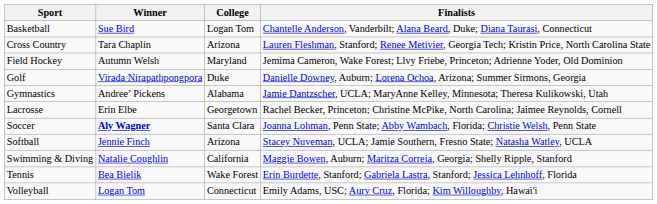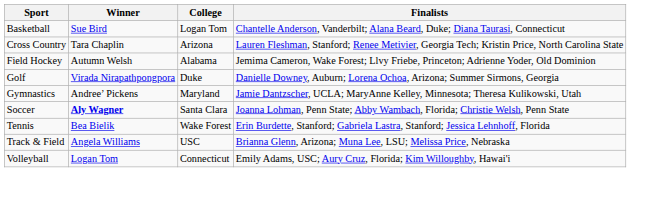 <table class="wikitable">
 <tr>
 <th>Sport</th>
 <th>Winner</th>
 <th>College</th>
 <th>Finalists</th>
 </tr>
 <tr>
 <td>Basketball</td>
 <td><a href='#'>Sue Bird</a></td>
 <td>Logan Tom</td>
 <td><a href='#'>Chantelle Anderson</a>, Vanderbilt; <a href='#'>Alana Beard</a>, Duke; <a href='#'>Diana Taurasi</a>, Connecticut</td>
 </tr>
 <tr>
 <td>Cross Country</td>
 <td>Tara Chaplin</td>
 <td>Arizona</td>
 <td><a href='#'>Lauren Fleshman</a>, Stanford; <a href='#'>Renee Metivier</a>, Georgia Tech; Kristin Price, North Carolina State</td>
 </tr>
 <tr>
 <td>Field Hockey</td>
 <td>Autumn Welsh</td>
-<td>Maryland</td>
+<td>Alabama</td>
 <td>Jemima Cameron, Wake Forest; Llvy Friebe, Princeton; Adrienne Yoder, Old Dominion</td>
 </tr>
 <tr>
 <td>Golf</td>
 <td><a href='#'>Virada Nirapathpongpora</a></td>
 <td>Duke</td>
 <td><a href='#'>Danielle Downey</a>, Auburn; <a href='#'>Lorena Ochoa</a>, Arizona; Summer Sirmons, Georgia</td>
 </tr>
 <tr>
 <td>Gymnastics</td>
 <td>Andree’ Pickens</td>
-<td>Alabama</td>
+<td>Maryland</td>
 <td><a href='#'>Jamie Dantzscher</a>, UCLA; MaryAnne Kelley, Minnesota; Theresa Kulikowski, Utah</td>
-</tr>
-<tr>
-<td>Lacrosse</td>
-<td>Erin Elbe</td>
-<td>Georgetown</td>
-<td>Rachel Becker, Princeton; Christine McPike, North Carolina; Jaimee Reynolds, Cornell</td>
 </tr>
 <tr>
 <td>Soccer</td>
 <td><strong><a href='#'>Aly Wagner</a></strong></td>
 <td>Santa Clara</td>
 <td><a href='#'>Joanna Lohman</a>, Penn State; <a href='#'>Abby Wambach</a>, Florida; <a href='#'>Christie Welsh</a>, Penn State</td>
 </tr>
 <tr>
-<td>Softball</td>
-<td><a href='#'>Jennie Finch</a></td>
-<td>Arizona</td>
-<td><a href='#'>Stacey Nuveman</a>, UCLA; Jamie Southern, Fresno State; <a href='#'>Natasha Watley</a>, UCLA</td>
-</tr>
-<tr>
-<td>Swimming & Diving</td>
-<td><a href='#'>Natalie Coughlin</a></td>
-<td>California</td>
-<td><a href='#'>Maggie Bowen</a>, Auburn; <a href='#'>Maritza Correia</a>, Georgia; Shelly Ripple, Stanford</td>
-</tr>
-<tr>
 <td>Tennis</td>
 <td><a href='#'>Bea Bielik</a></td>
 <td>Wake Forest</td>
 <td><a href='#'>Erin Burdette</a>, Stanford; <a href='#'>Gabriela Lastra</a>, Stanford; <a href='#'>Jessica Lehnhoff</a>, Florida</td>
+</tr>
+<tr>
+<td>Track & Field</td>
+<td><a href='#'>Angela Williams</a></td>
+<td>USC</td>
+<td><a href='#'>Brianna Glenn</a>, Arizona; <a href='#'>Muna Lee</a>, LSU; <a href='#'>Melissa Price</a>, Nebraska</td>
 </tr>
 <tr>
 <td>Volleyball</td>
 <td><a href='#'>Logan Tom</a></td>
 <td>Connecticut</td>
 <td>Emily Adams, USC; <a href='#'>Aury Cruz</a>, Florida; <a href='#'>Kim Willoughby</a>, Hawai'i</td>
 </tr>
 </table>
